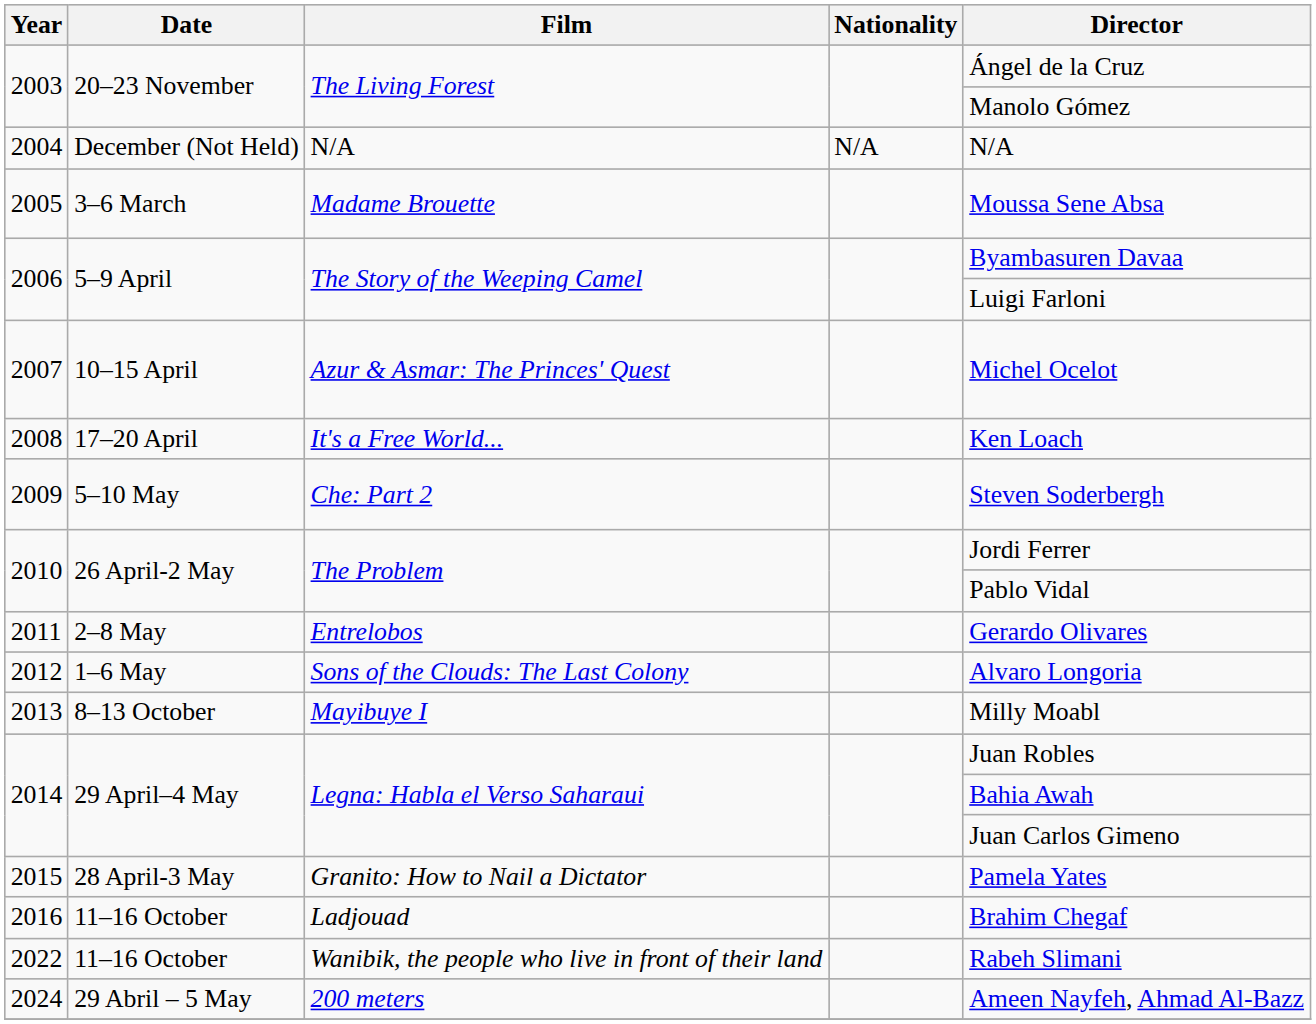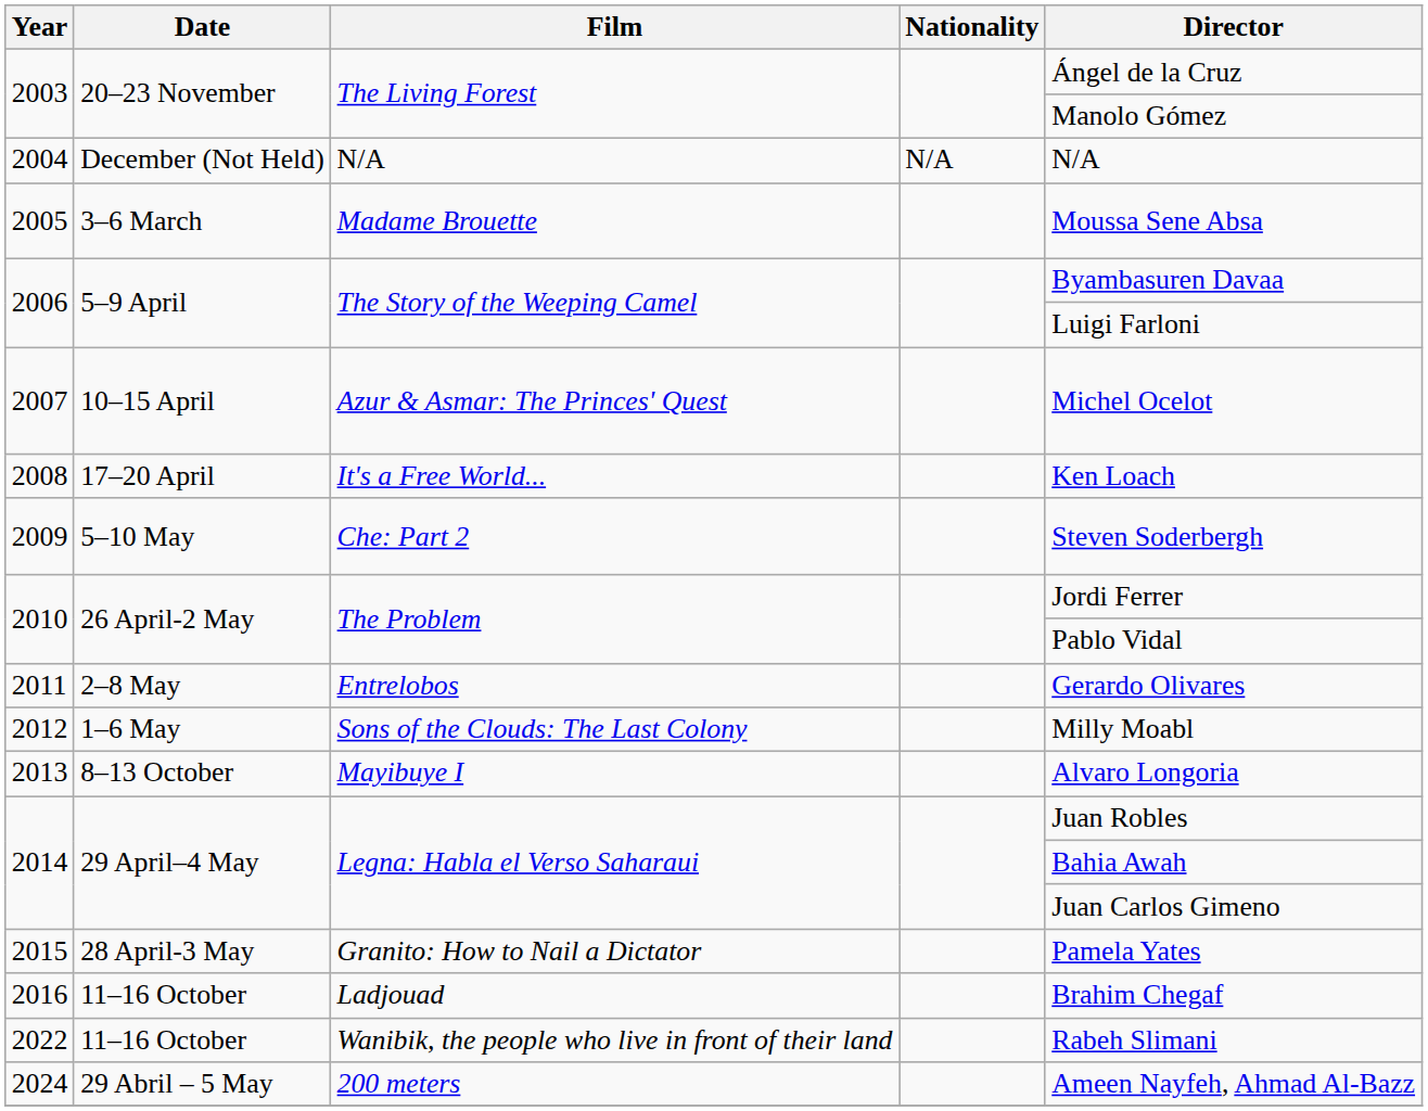 <table class="wikitable">
 <tr>
 <th>Year</th>
 <th>Date</th>
 <th>Film</th>
 <th>Nationality</th>
 <th>Director</th>
 </tr>
 <tr>
 <td rowspan="2">2003</td>
 <td rowspan="2">20–23 November</td>
 <td rowspan="2"><em><a href='#'>The Living Forest</a></em></td>
 <td rowspan="2"></td>
 <td>Ángel de la Cruz</td>
 </tr>
 <tr>
 <td>Manolo Gómez</td>
 </tr>
 <tr>
 <td>2004</td>
 <td>December (Not Held)</td>
 <td>N/A</td>
 <td>N/A</td>
 <td>N/A</td>
 </tr>
 <tr>
 <td>2005</td>
 <td>3–6 March</td>
 <td><em><a href='#'>Madame Brouette</a></em></td>
 <td><br><br></td>
 <td><a href='#'>Moussa Sene Absa</a></td>
 </tr>
 <tr>
 <td rowspan="2">2006</td>
 <td rowspan="2">5–9 April</td>
 <td rowspan="2"><em><a href='#'>The Story of the Weeping Camel</a></em></td>
 <td rowspan="2"><br></td>
 <td><a href='#'>Byambasuren Davaa</a></td>
 </tr>
 <tr>
 <td>Luigi Farloni</td>
 </tr>
 <tr>
 <td>2007</td>
 <td>10–15 April</td>
 <td><em><a href='#'>Azur & Asmar: The Princes' Quest</a></em></td>
 <td><br><br><br></td>
 <td><a href='#'>Michel Ocelot</a></td>
 </tr>
 <tr>
 <td>2008</td>
 <td>17–20 April</td>
 <td><em><a href='#'>It's a Free World...</a></em></td>
 <td></td>
 <td><a href='#'>Ken Loach</a></td>
 </tr>
 <tr>
 <td>2009</td>
 <td>5–10 May</td>
 <td><em><a href='#'>Che: Part 2</a></em></td>
 <td><br><br></td>
 <td><a href='#'>Steven Soderbergh</a></td>
 </tr>
 <tr>
 <td rowspan="2">2010</td>
 <td rowspan="2">26 April-2 May</td>
 <td rowspan="2"><em><a href='#'>The Problem</a></em></td>
 <td rowspan="2"></td>
 <td>Jordi Ferrer</td>
 </tr>
 <tr>
 <td>Pablo Vidal</td>
 </tr>
 <tr>
 <td>2011</td>
 <td>2–8 May</td>
 <td><em><a href='#'>Entrelobos</a></em></td>
 <td><br></td>
 <td><a href='#'>Gerardo Olivares</a></td>
 </tr>
 <tr>
 <td>2012</td>
 <td>1–6 May</td>
 <td><em><a href='#'>Sons of the Clouds: The Last Colony</a></em></td>
 <td></td>
-<td><a href='#'>Alvaro Longoria</a></td>
+<td>Milly Moabl</td>
 </tr>
 <tr>
 <td>2013</td>
 <td>8–13 October</td>
 <td><em><a href='#'>Mayibuye I</a></em></td>
 <td></td>
-<td>Milly Moabl</td>
+<td><a href='#'>Alvaro Longoria</a></td>
 </tr>
 <tr>
 <td rowspan="3">2014</td>
 <td rowspan="3">29 April–4 May</td>
 <td rowspan="3"><em><a href='#'>Legna: Habla el Verso Saharaui</a></em></td>
 <td rowspan="3"><br></td>
 <td>Juan Robles</td>
 </tr>
 <tr>
 <td><a href='#'>Bahia Awah</a></td>
 </tr>
 <tr>
 <td>Juan Carlos Gimeno</td>
 </tr>
 <tr>
 <td>2015</td>
 <td>28 April-3 May</td>
 <td><em>Granito: How to Nail a Dictator</em></td>
 <td></td>
 <td><a href='#'>Pamela Yates</a></td>
 </tr>
 <tr>
 <td>2016</td>
 <td>11–16 October</td>
 <td><em>Ladjouad</em></td>
 <td></td>
 <td><a href='#'>Brahim Chegaf</a></td>
 </tr>
 <tr>
 <td>2022</td>
 <td>11–16 October</td>
 <td><em>Wanibik, the people who live in front of their land</em></td>
 <td></td>
 <td><a href='#'>Rabeh Slimani</a></td>
 </tr>
 <tr>
 <td>2024</td>
 <td>29 Abril – 5 May</td>
 <td><em><a href='#'>200 meters</a></em></td>
 <td></td>
 <td><a href='#'>Ameen Nayfeh</a>, <a href='#'>Ahmad Al-Bazz</a></td>
 </tr>
 <tr>
 </tr>
 </table>
